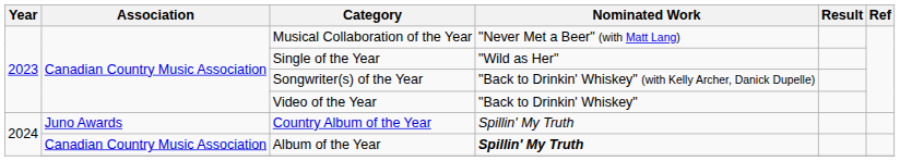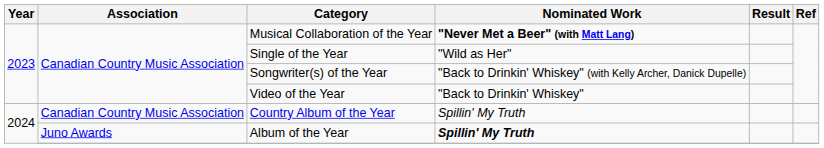 <table class="wikitable">
 <tr>
 <th>Year</th>
 <th>Association</th>
 <th>Category</th>
 <th>Nominated Work</th>
 <th>Result</th>
 <th>Ref</th>
 </tr>
 <tr>
 <td rowspan="4"><a href='#'>2023</a></td>
 <td rowspan="4"><a href='#'>Canadian Country Music Association</a></td>
 <td>Musical Collaboration of the Year</td>
-<td>"Never Met a Beer" <small>(with <a href='#'>Matt Lang</a>)</small></td>
+<td><strong>"Never Met a Beer" <small>(with <a href='#'>Matt Lang</a>)</small></strong></td>
 <td></td>
 <td rowspan="4"><br></td>
 </tr>
 <tr>
 <td>Single of the Year</td>
 <td>"Wild as Her"</td>
 <td></td>
 </tr>
 <tr>
 <td>Songwriter(s) of the Year</td>
 <td>"Back to Drinkin' Whiskey" <small>(with Kelly Archer, Danick Dupelle)</small></td>
 <td></td>
 </tr>
 <tr>
 <td>Video of the Year</td>
 <td>"Back to Drinkin' Whiskey"</td>
 <td></td>
 </tr>
 <tr>
 <td rowspan="3">2024</td>
-<td><a href='#'>Juno Awards</a></td>
+<td><a href='#'>Canadian Country Music Association</a></td>
 <td><a href='#'>Country Album of the Year</a></td>
 <td><em>Spillin' My Truth</em></td>
 <td></td>
 <td></td>
 </tr>
 <tr>
-<td><a href='#'>Canadian Country Music Association</a></td>
+<td><a href='#'>Juno Awards</a></td>
 <td>Album of the Year</td>
 <td><strong><em>Spillin' My Truth</em></strong></td>
 <td></td>
 <td></td>
 </tr>
 <tr>
 </tr>
 </table>
